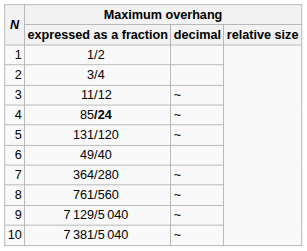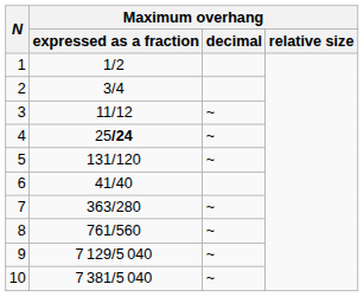 <table class="wikitable" style="white-space:nowrap;float:left;margin:0.5em;width:unset !important;">
 <tr>
 <th rowspan="2"><em>N</em></th>
 <th colspan="4">Maximum overhang</th>
 </tr>
 <tr>
 <th colspan="2">expressed as a fraction</th>
 <th>decimal</th>
 <th>relative size</th>
 </tr>
 <tr>
 <td style="text-align:right;">1</td>
 <td style="border-right:none;text-align:right;padding-right:0;">1</td>
 <td style="border-left:none;padding-left:0;">/2</td>
 <td></td>
 </tr>
 <tr>
 <td style="text-align:right;">2</td>
 <td style="border-right:none;text-align:right;padding-right:0;">3</td>
 <td style="border-left:none;padding-left:0;">/4</td>
 <td></td>
 </tr>
 <tr>
 <td style="text-align:right;">3</td>
 <td style="border-right:none;text-align:right;padding-right:0;">11</td>
 <td style="border-left:none;padding-left:0;">/12</td>
 <td>~</td>
 </tr>
 <tr>
 <td style="text-align:right;">4</td>
-<td style="border-right:none;text-align:right;padding-right:0;">85</td>
+<td style="border-right:none;text-align:right;padding-right:0;">25</td>
 <td style="border-left:none;padding-left:0;"><strong>/24</strong></td>
 <td>~</td>
 </tr>
 <tr>
 <td style="text-align:right;">5</td>
 <td style="border-right:none;text-align:right;padding-right:0;">131</td>
 <td style="border-left:none;padding-left:0;">/120</td>
 <td>~</td>
 </tr>
 <tr>
 <td style="text-align:right;">6</td>
-<td style="border-right:none;text-align:right;padding-right:0;">49</td>
+<td style="border-right:none;text-align:right;padding-right:0;">41</td>
 <td style="border-left:none;padding-left:0;">/40</td>
 <td></td>
 </tr>
 <tr>
 <td style="text-align:right;">7</td>
-<td style="border-right:none;text-align:right;padding-right:0;">364</td>
+<td style="border-right:none;text-align:right;padding-right:0;">363</td>
 <td style="border-left:none;padding-left:0;">/280</td>
 <td>~</td>
 </tr>
 <tr>
 <td style="text-align:right;">8</td>
 <td style="border-right:none;text-align:right;padding-right:0;">761</td>
 <td style="border-left:none;padding-left:0;">/560</td>
 <td>~</td>
 </tr>
 <tr>
 <td style="text-align:right;">9</td>
 <td style="border-right:none;text-align:right;padding-right:0;">7 129</td>
 <td style="border-left:none;padding-left:0;">/5 040</td>
 <td>~</td>
 </tr>
 <tr>
 <td style="text-align:right;">10</td>
 <td style="border-right:none;text-align:right;padding-right:0;">7 381</td>
 <td style="border-left:none;padding-left:0;">/5 040</td>
 <td>~</td>
 </tr>
 </table>
